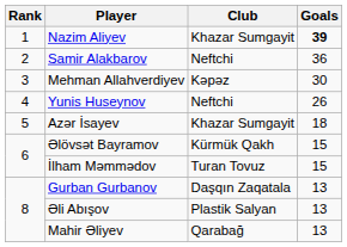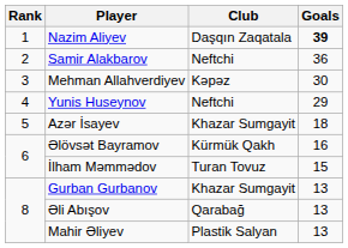 <table class="wikitable" style="text-align:center">
 <tr>
 <th>Rank</th>
 <th>Player</th>
 <th>Club</th>
 <th>Goals</th>
 </tr>
 <tr>
 <td>1</td>
 <td align="left"> <a href='#'>Nazim Aliyev</a></td>
-<td align="left">Khazar Sumgayit</td>
+<td align="left">Daşqın Zaqatala</td>
 <td><strong>39</strong></td>
 </tr>
 <tr>
 <td>2</td>
 <td align="left"> <a href='#'>Samir Alakbarov</a></td>
 <td align="left">Neftchi</td>
 <td>36</td>
 </tr>
 <tr>
 <td>3</td>
 <td align="left"> Mehman Allahverdiyev</td>
 <td align="left">Kəpəz</td>
 <td>30</td>
 </tr>
 <tr>
 <td>4</td>
 <td align="left"> <a href='#'>Yunis Huseynov</a></td>
 <td align="left">Neftchi</td>
-<td>26</td>
+<td>29</td>
 </tr>
 <tr>
 <td>5</td>
 <td align="left"> Azər İsayev</td>
 <td align="left">Khazar Sumgayit</td>
 <td>18</td>
 </tr>
 <tr>
 <td rowspan="2">6</td>
 <td align="left"> Əlövsət Bayramov</td>
 <td align="left">Kürmük Qakh</td>
-<td>15</td>
+<td>16</td>
 </tr>
 <tr>
 <td align="left"> İlham Məmmədov</td>
 <td align="left">Turan Tovuz</td>
 <td>15</td>
 </tr>
 <tr>
 <td rowspan="3">8</td>
 <td align="left"> <a href='#'>Gurban Gurbanov</a></td>
-<td align="left">Daşqın Zaqatala</td>
+<td align="left">Khazar Sumgayit</td>
 <td>13</td>
 </tr>
 <tr>
 <td align="left"> Əli Abışov</td>
-<td align="left">Plastik Salyan</td>
+<td align="left">Qarabağ</td>
 <td>13</td>
 </tr>
 <tr>
 <td align="left"> Mahir Əliyev</td>
-<td align="left">Qarabağ</td>
+<td align="left">Plastik Salyan</td>
 <td>13</td>
 </tr>
 </table>
